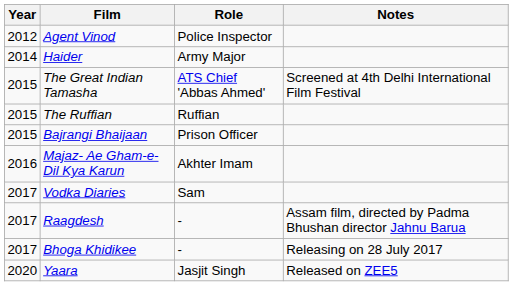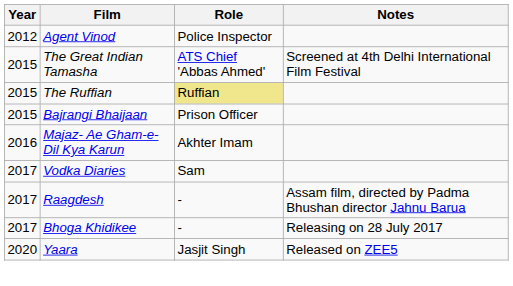 <table class="wikitable sortable plainrowheaders">
 <tr>
 <th>Year</th>
 <th>Film</th>
 <th>Role</th>
 <th>Notes</th>
 </tr>
 <tr>
 <td>2012</td>
 <td><em><a href='#'>Agent Vinod</a></em></td>
 <td>Police Inspector</td>
 <td></td>
 </tr>
 <tr>
-<td>2014</td>
-<td><em><a href='#'>Haider</a></em></td>
-<td>Army Major</td>
-<td></td>
-</tr>
-<tr>
 <td>2015</td>
 <td><em>The Great Indian Tamasha</em></td>
 <td><a href='#'>ATS Chief</a> 'Abbas Ahmed'</td>
 <td>Screened at 4th Delhi International Film Festival</td>
 </tr>
 <tr>
 <td>2015</td>
 <td><em>The Ruffian</em></td>
-<td>Ruffian</td>
+<td style="background: khaki;">Ruffian</td>
 <td></td>
 </tr>
 <tr>
 <td>2015</td>
 <td><em><a href='#'>Bajrangi Bhaijaan</a></em></td>
 <td>Prison Officer</td>
 <td></td>
 </tr>
 <tr>
 <td>2016</td>
 <td><em><a href='#'>Majaz- Ae Gham-e-Dil Kya Karun</a></em></td>
 <td>Akhter Imam</td>
 <td></td>
 </tr>
 <tr>
 <td>2017</td>
 <td><em><a href='#'>Vodka Diaries</a></em></td>
 <td>Sam</td>
 <td></td>
 </tr>
 <tr>
 <td>2017</td>
 <td><em><a href='#'>Raagdesh</a></em></td>
 <td>-</td>
 <td>Assam film, directed by Padma Bhushan director <a href='#'>Jahnu Barua</a></td>
 </tr>
 <tr>
 <td>2017</td>
 <td><em><a href='#'>Bhoga Khidikee</a></em></td>
 <td>-</td>
 <td>Releasing on 28 July 2017</td>
 </tr>
 <tr>
 <td>2020</td>
 <td><em><a href='#'>Yaara</a></em></td>
 <td>Jasjit Singh</td>
 <td>Released on <a href='#'>ZEE5</a></td>
 </tr>
 </table>
